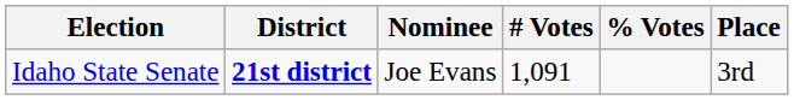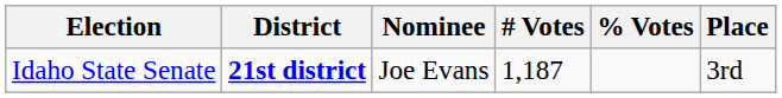 <table class="wikitable sortable mw-collapsible mw-collapsed">
 <tr>
 <th>Election</th>
 <th>District</th>
 <th>Nominee</th>
 <th># Votes</th>
 <th>% Votes</th>
 <th>Place</th>
 </tr>
 <tr>
 <td><a href='#'>Idaho State Senate</a></td>
 <td><strong><a href='#'>21st district</a></strong></td>
 <td>Joe Evans</td>
-<td>1,091</td>
+<td>1,187</td>
 <td></td>
 <td>3rd</td>
 </tr>
 </table>
